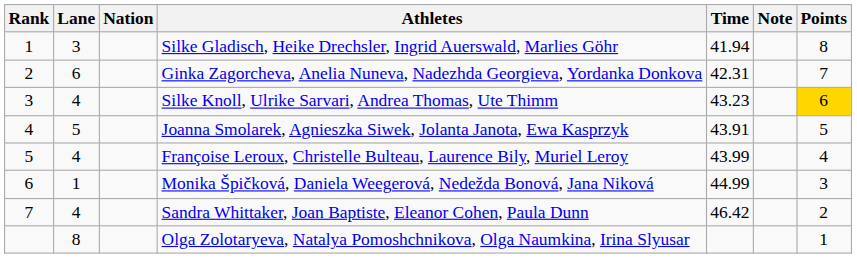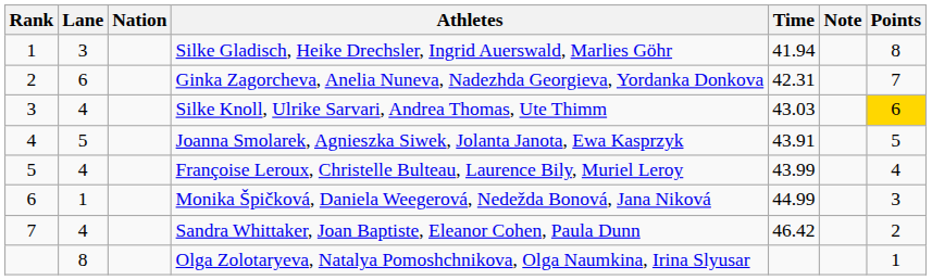 <table class="wikitable sortable" style="text-align:center">
 <tr>
 <th>Rank</th>
 <th>Lane</th>
 <th>Nation</th>
 <th>Athletes</th>
 <th>Time</th>
 <th>Note</th>
 <th>Points</th>
 </tr>
 <tr>
 <td>1</td>
 <td>3</td>
 <td align=left></td>
 <td align=left><a href='#'>Silke Gladisch</a>, <a href='#'>Heike Drechsler</a>, <a href='#'>Ingrid Auerswald</a>, <a href='#'>Marlies Göhr</a></td>
 <td>41.94</td>
 <td></td>
 <td>8</td>
 </tr>
 <tr>
 <td>2</td>
 <td>6</td>
 <td align=left></td>
 <td align=left><a href='#'>Ginka Zagorcheva</a>, <a href='#'>Anelia Nuneva</a>, <a href='#'>Nadezhda Georgieva</a>, <a href='#'>Yordanka Donkova</a></td>
 <td>42.31</td>
 <td></td>
 <td>7</td>
 </tr>
 <tr>
 <td>3</td>
 <td>4</td>
 <td align=left></td>
 <td align=left><a href='#'>Silke Knoll</a>, <a href='#'>Ulrike Sarvari</a>, <a href='#'>Andrea Thomas</a>, <a href='#'>Ute Thimm</a></td>
-<td>43.23</td>
+<td>43.03</td>
 <td></td>
 <td style="background: gold;">6</td>
 </tr>
 <tr>
 <td>4</td>
 <td>5</td>
 <td align=left></td>
 <td align=left><a href='#'>Joanna Smolarek</a>, <a href='#'>Agnieszka Siwek</a>, <a href='#'>Jolanta Janota</a>, <a href='#'>Ewa Kasprzyk</a></td>
 <td>43.91</td>
 <td></td>
 <td>5</td>
 </tr>
 <tr>
 <td>5</td>
 <td>4</td>
 <td align=left></td>
 <td align=left><a href='#'>Françoise Leroux</a>, <a href='#'>Christelle Bulteau</a>, <a href='#'>Laurence Bily</a>, <a href='#'>Muriel Leroy</a></td>
 <td>43.99</td>
 <td></td>
 <td>4</td>
 </tr>
 <tr>
 <td>6</td>
 <td>1</td>
 <td align=left></td>
 <td align=left><a href='#'>Monika Špičková</a>, <a href='#'>Daniela Weegerová</a>, <a href='#'>Nedežda Bonová</a>, <a href='#'>Jana Niková</a></td>
 <td>44.99</td>
 <td></td>
 <td>3</td>
 </tr>
 <tr>
 <td>7</td>
 <td>4</td>
 <td align=left></td>
 <td align=left><a href='#'>Sandra Whittaker</a>, <a href='#'>Joan Baptiste</a>, <a href='#'>Eleanor Cohen</a>, <a href='#'>Paula Dunn</a></td>
 <td>46.42</td>
 <td></td>
 <td>2</td>
 </tr>
 <tr>
 <td></td>
 <td>8</td>
 <td align=left></td>
 <td align=left><a href='#'>Olga Zolotaryeva</a>, <a href='#'>Natalya Pomoshchnikova</a>, <a href='#'>Olga Naumkina</a>, <a href='#'>Irina Slyusar</a></td>
 <td></td>
 <td></td>
 <td>1</td>
 </tr>
 </table>
